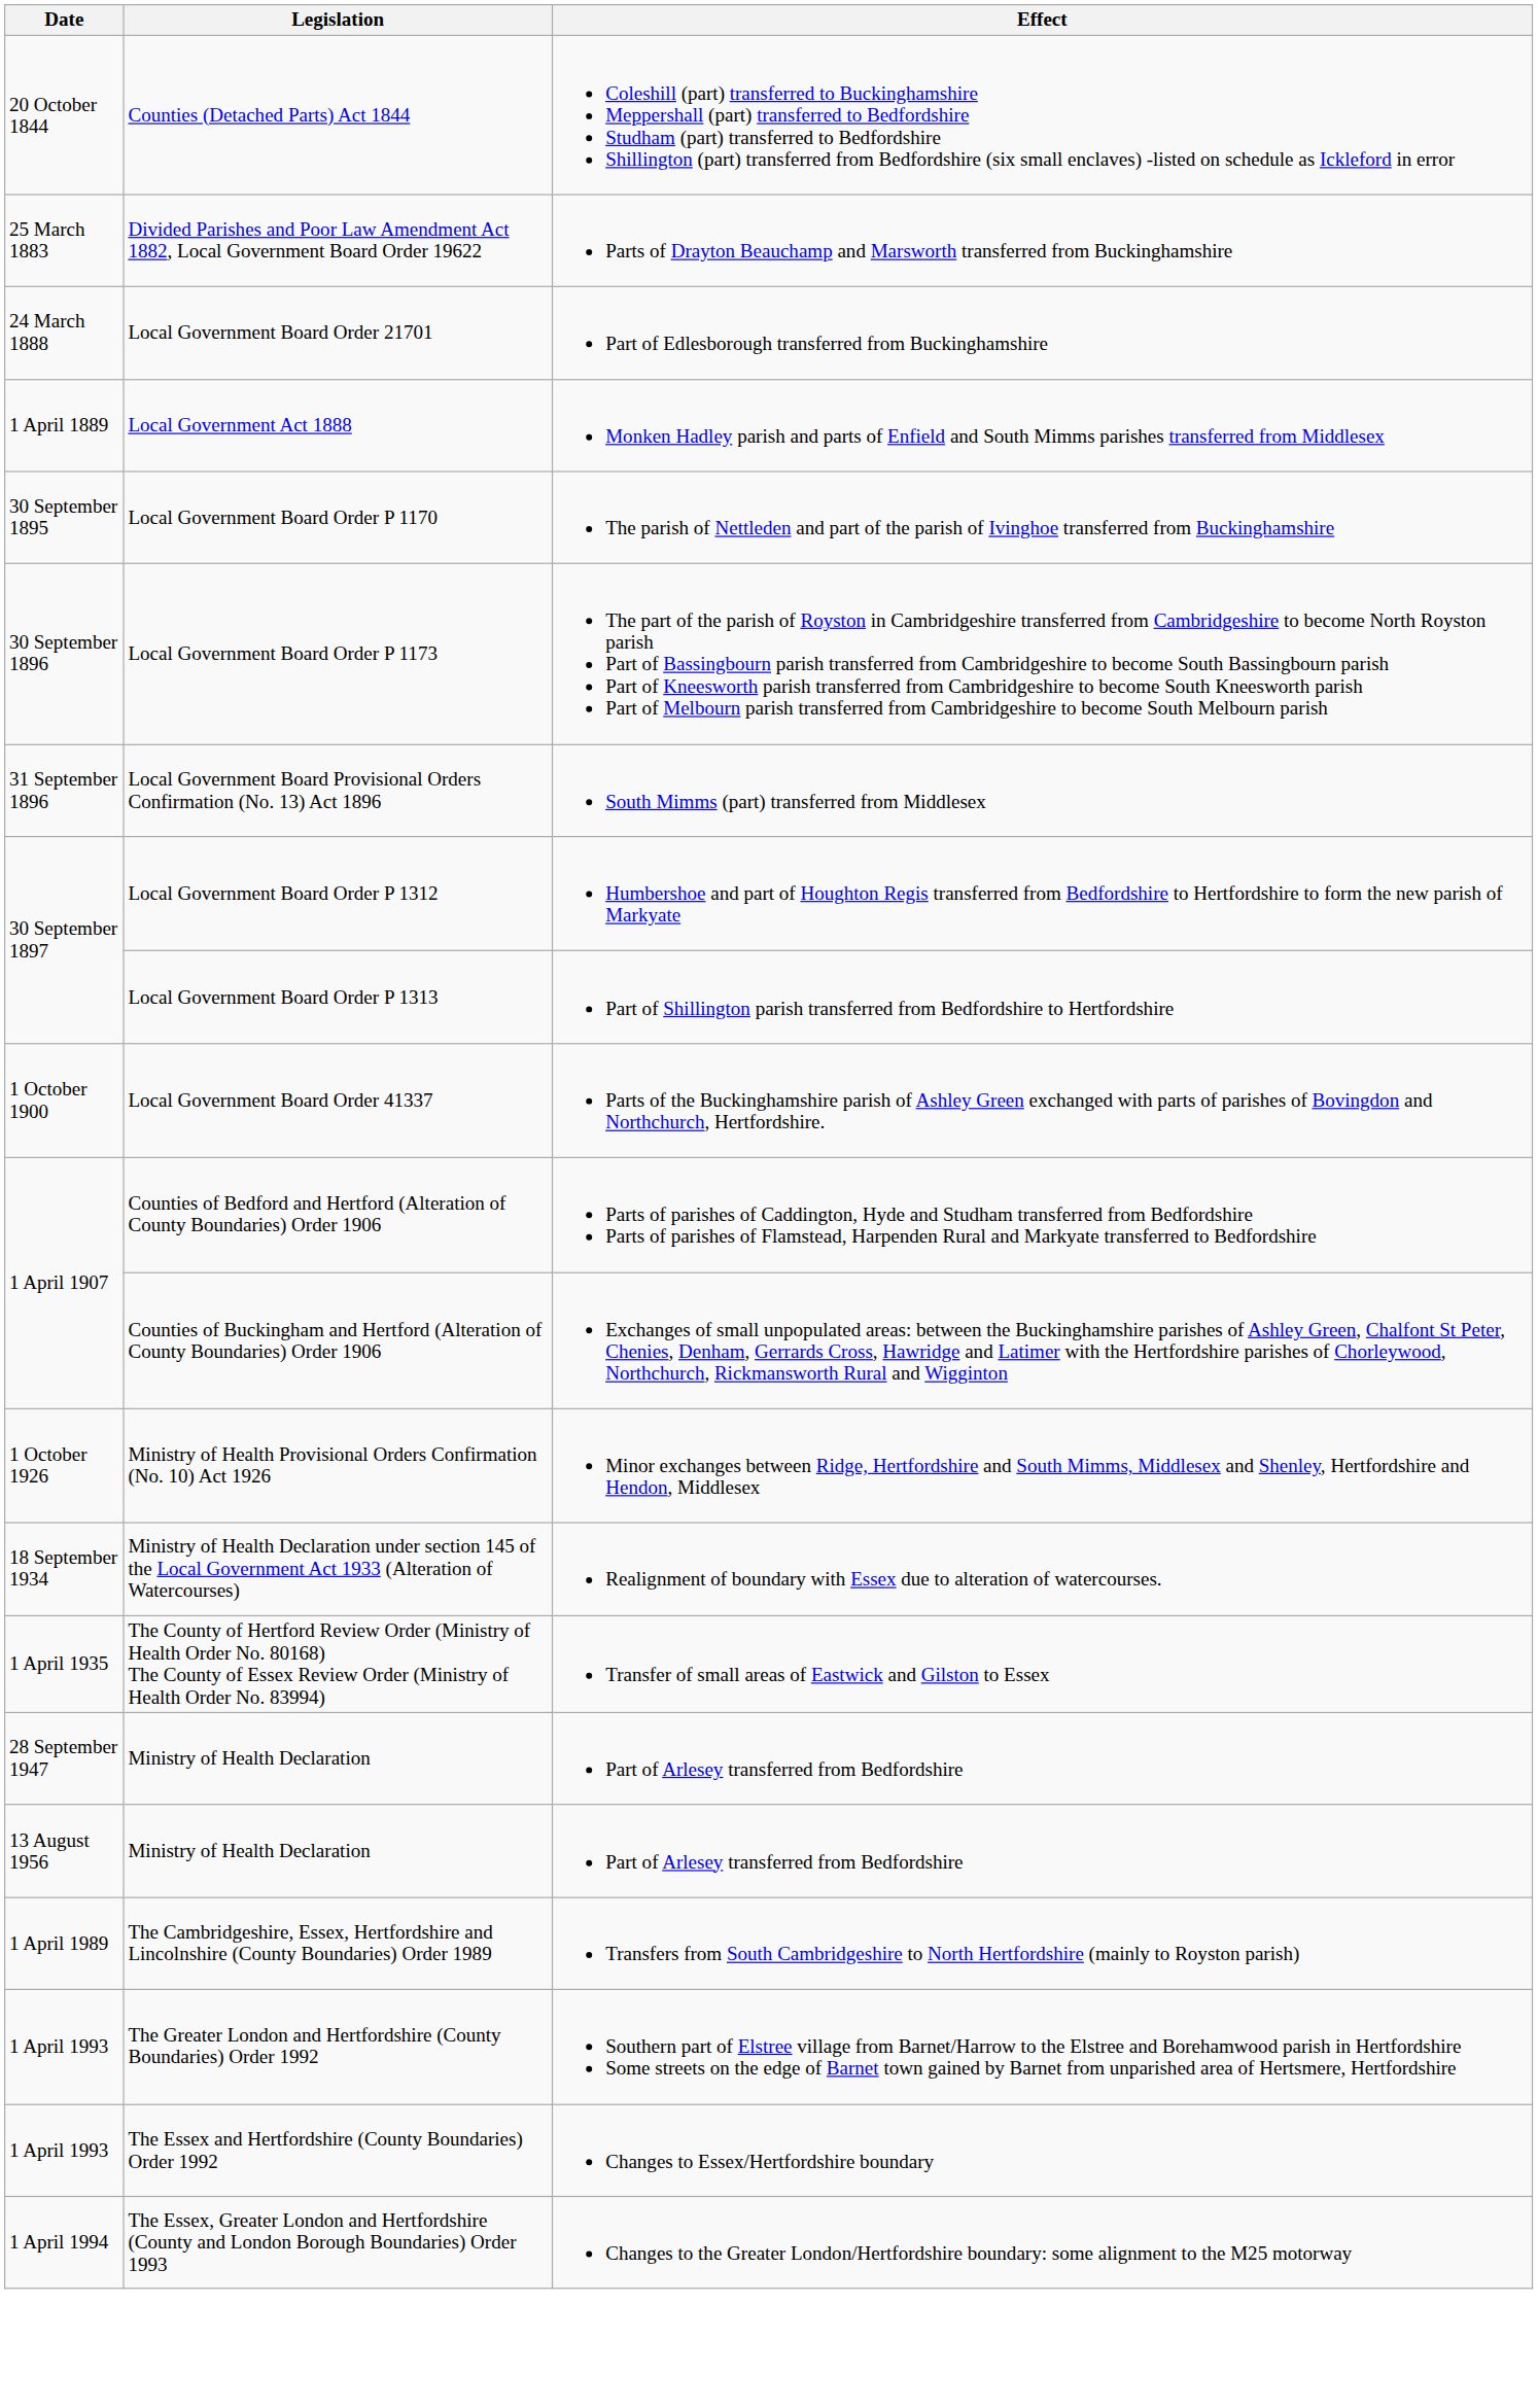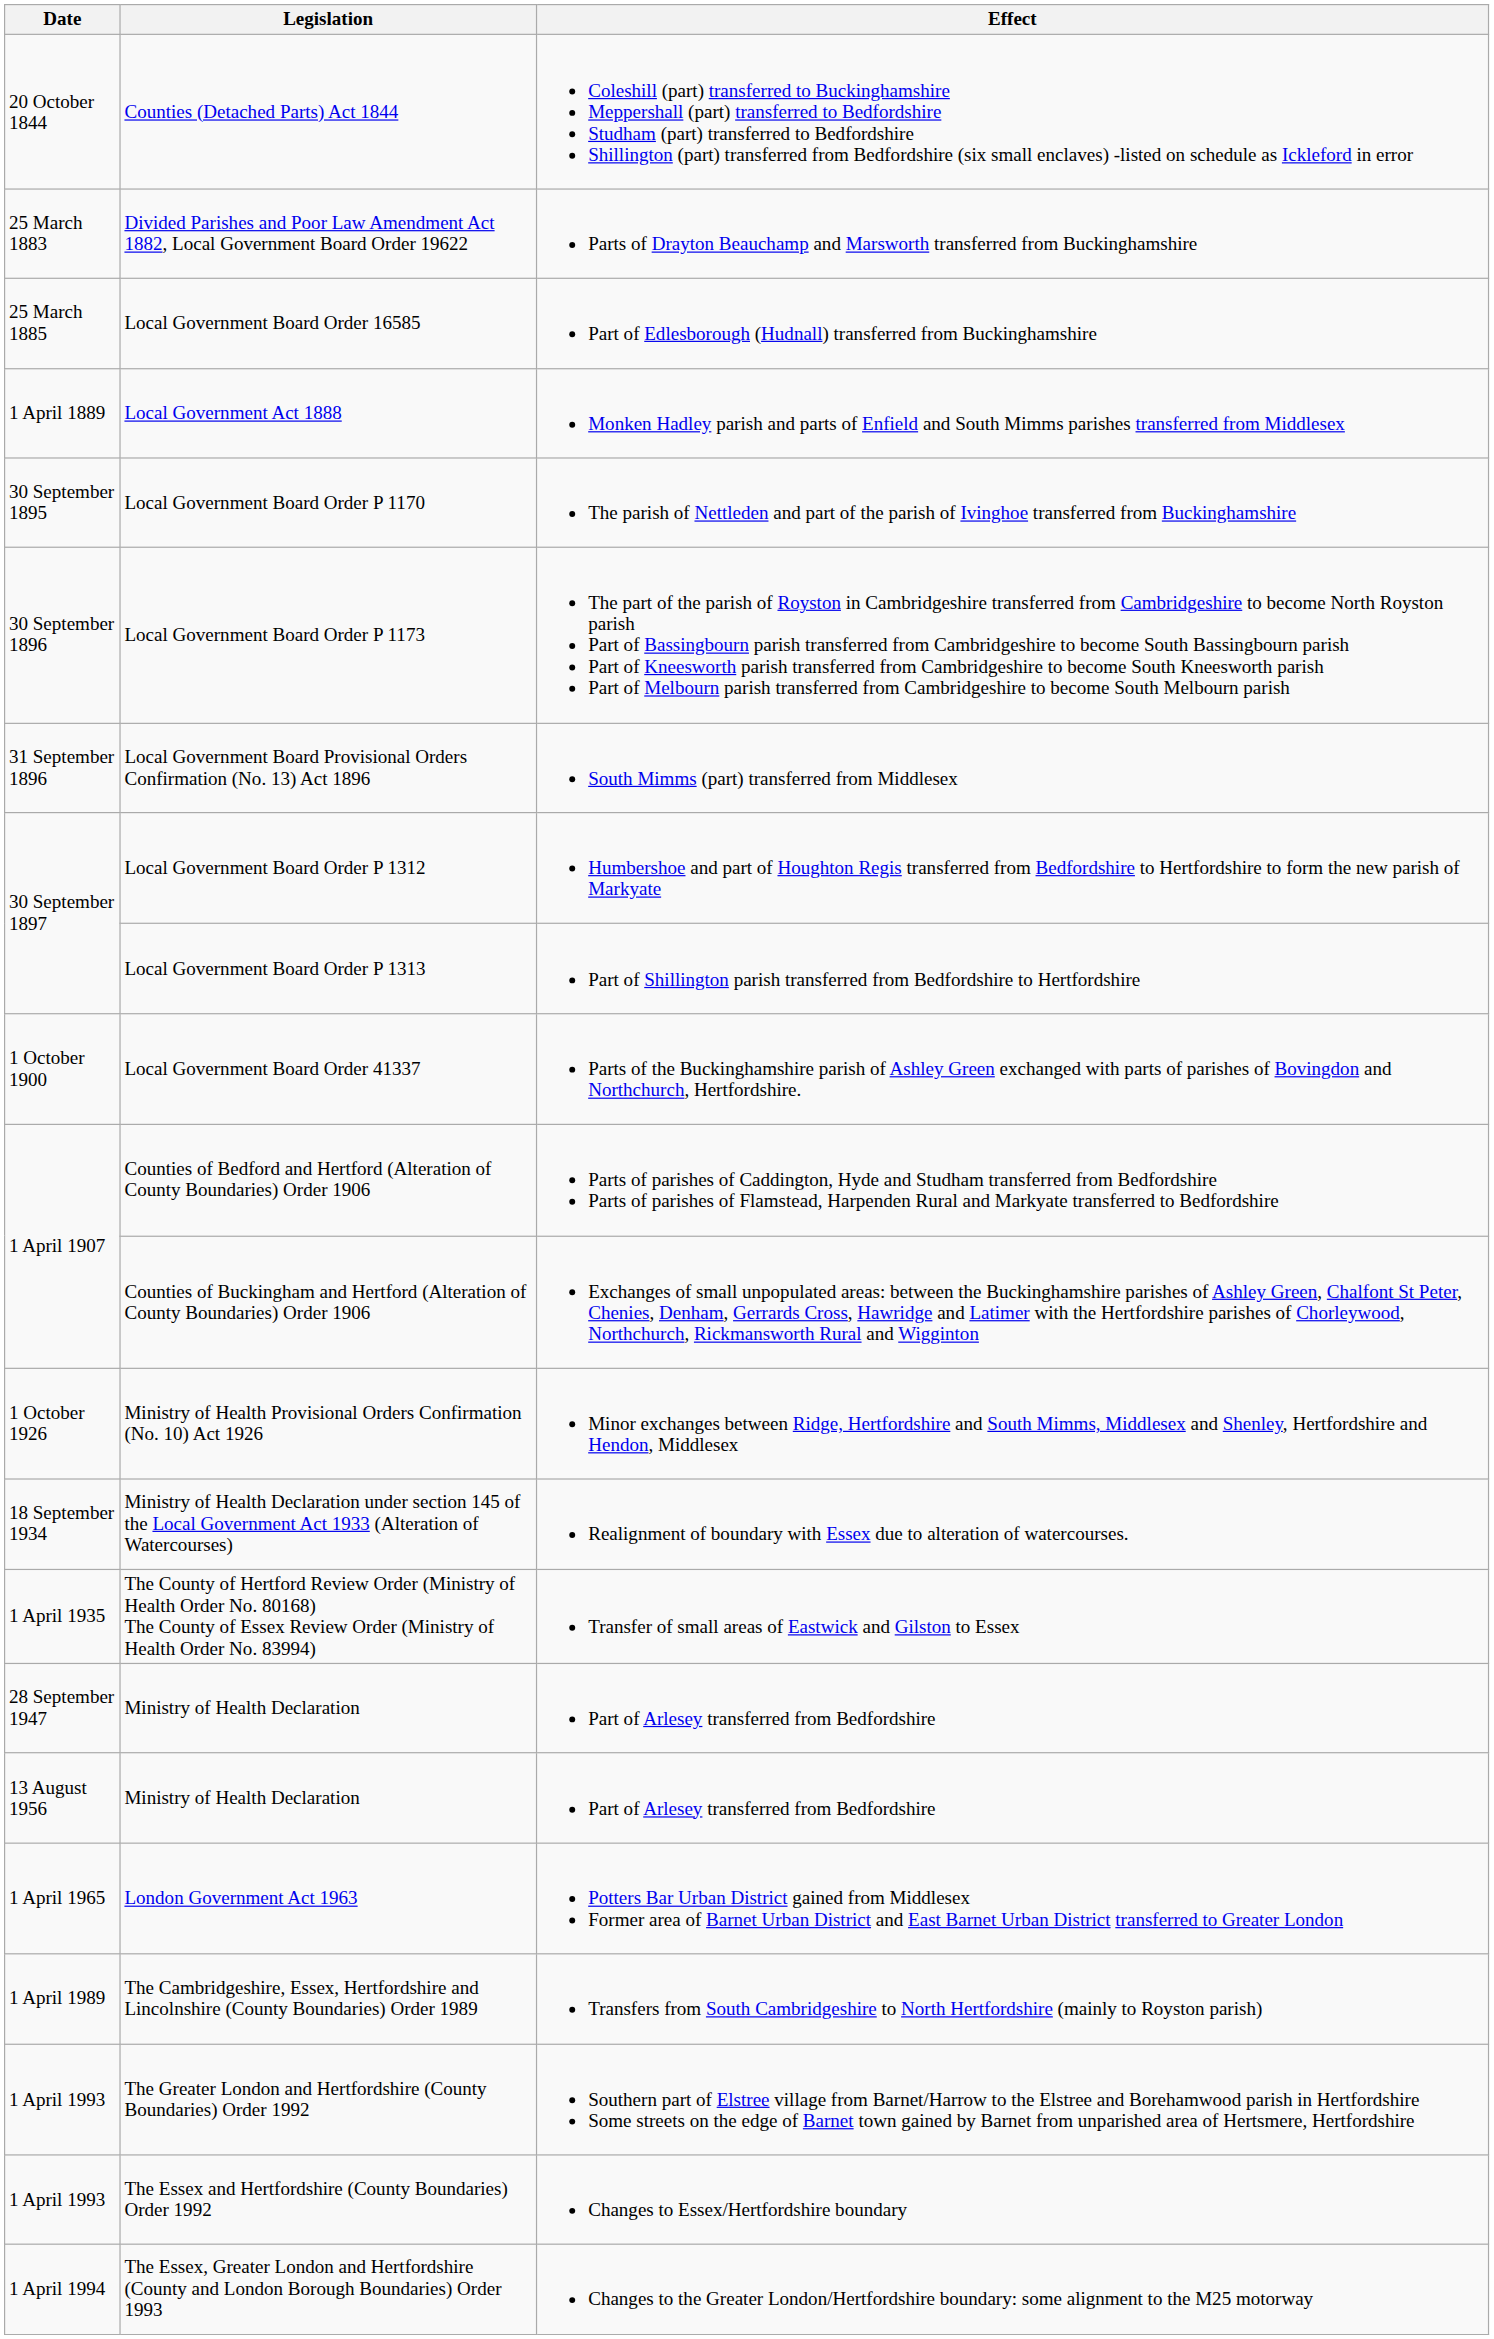 <table class="wikitable">
 <tr>
 <th>Date</th>
 <th>Legislation</th>
 <th>Effect</th>
 </tr>
 <tr>
 <td>20 October 1844</td>
 <td><a href='#'>Counties (Detached Parts) Act 1844</a></td>
 <td><br><ul><li><a href='#'>Coleshill</a> (part) <a href='#'>transferred to Buckinghamshire</a></li><li><a href='#'>Meppershall</a> (part) <a href='#'>transferred to Bedfordshire</a></li><li><a href='#'>Studham</a> (part) transferred to Bedfordshire</li><li><a href='#'>Shillington</a> (part) transferred from Bedfordshire (six small enclaves) -listed on schedule as <a href='#'>Ickleford</a> in error</li></ul></td>
 </tr>
 <tr>
 <td>25 March 1883</td>
 <td><a href='#'>Divided Parishes and Poor Law Amendment Act 1882</a>, Local Government Board Order 19622</td>
 <td><br><ul><li>Parts of <a href='#'>Drayton Beauchamp</a> and <a href='#'>Marsworth</a> transferred from Buckinghamshire</li></ul></td>
 </tr>
 <tr>
-<td>24 March 1888</td>
-<td>Local Government Board Order 21701</td>
-<td><br><ul><li>Part of Edlesborough transferred from Buckinghamshire</li></ul></td>
+<td>25 March 1885</td>
+<td>Local Government Board Order 16585</td>
+<td><br><ul><li>Part of <a href='#'>Edlesborough</a> (<a href='#'>Hudnall</a>) transferred from Buckinghamshire</li></ul></td>
 </tr>
 <tr>
 <td>1 April 1889</td>
 <td><a href='#'>Local Government Act 1888</a></td>
 <td><br><ul><li><a href='#'>Monken Hadley</a> parish and parts of <a href='#'>Enfield</a> and South Mimms parishes <a href='#'>transferred from Middlesex</a></li></ul></td>
 </tr>
 <tr>
 <td>30 September 1895</td>
 <td>Local Government Board Order P 1170</td>
 <td><br><ul><li>The parish of <a href='#'>Nettleden</a> and part of the parish of <a href='#'>Ivinghoe</a> transferred from <a href='#'>Buckinghamshire</a></li></ul></td>
 </tr>
 <tr>
 <td>30 September 1896</td>
 <td>Local Government Board Order P 1173</td>
 <td><br><ul><li>The part of the parish of <a href='#'>Royston</a> in Cambridgeshire transferred from <a href='#'>Cambridgeshire</a> to become North Royston parish</li><li>Part of <a href='#'>Bassingbourn</a> parish transferred from Cambridgeshire to become South Bassingbourn parish</li><li>Part of <a href='#'>Kneesworth</a> parish transferred from Cambridgeshire to become South Kneesworth parish</li><li>Part of <a href='#'>Melbourn</a> parish transferred from Cambridgeshire to become South Melbourn parish</li></ul></td>
 </tr>
 <tr>
 <td>31 September 1896</td>
 <td>Local Government Board Provisional Orders Confirmation (No. 13) Act 1896</td>
 <td><br><ul><li><a href='#'>South Mimms</a> (part) transferred from Middlesex</li></ul></td>
 </tr>
 <tr>
 <td rowspan=2>30 September 1897</td>
 <td>Local Government Board Order P 1312</td>
 <td><br><ul><li><a href='#'>Humbershoe</a> and part of <a href='#'>Houghton Regis</a> transferred from <a href='#'>Bedfordshire</a> to Hertfordshire to form the new parish of <a href='#'>Markyate</a></li></ul></td>
 </tr>
 <tr>
 <td>Local Government Board Order P 1313</td>
 <td><br><ul><li>Part of <a href='#'>Shillington</a> parish transferred from Bedfordshire to Hertfordshire</li></ul></td>
 </tr>
 <tr>
 <td>1 October 1900</td>
 <td>Local Government Board Order 41337</td>
 <td><br><ul><li>Parts of the Buckinghamshire parish of <a href='#'>Ashley Green</a> exchanged with parts of parishes of <a href='#'>Bovingdon</a> and <a href='#'>Northchurch</a>, Hertfordshire.</li></ul></td>
 </tr>
 <tr>
 <td rowspan="2">1 April 1907</td>
 <td>Counties of Bedford and Hertford (Alteration of County Boundaries) Order 1906</td>
 <td><br><ul><li>Parts of parishes of Caddington, Hyde and Studham transferred from Bedfordshire</li><li>Parts of parishes of Flamstead, Harpenden Rural and Markyate transferred to Bedfordshire</li></ul></td>
 </tr>
 <tr>
 <td>Counties of Buckingham and Hertford (Alteration of County Boundaries) Order 1906</td>
 <td><br><ul><li>Exchanges of small unpopulated areas: between the Buckinghamshire parishes of <a href='#'>Ashley Green</a>, <a href='#'>Chalfont St Peter</a>, <a href='#'>Chenies</a>, <a href='#'>Denham</a>, <a href='#'>Gerrards Cross</a>, <a href='#'>Hawridge</a> and <a href='#'>Latimer</a> with the Hertfordshire parishes of <a href='#'>Chorleywood</a>, <a href='#'>Northchurch</a>, <a href='#'>Rickmansworth Rural</a> and <a href='#'>Wigginton</a></li></ul></td>
 </tr>
 <tr>
 <td>1 October 1926</td>
 <td>Ministry of Health Provisional Orders Confirmation (No. 10) Act 1926</td>
 <td><br><ul><li>Minor exchanges between <a href='#'>Ridge, Hertfordshire</a> and <a href='#'>South Mimms, Middlesex</a> and <a href='#'>Shenley</a>, Hertfordshire and <a href='#'>Hendon</a>, Middlesex</li></ul></td>
 </tr>
 <tr>
 <td>18 September 1934</td>
 <td>Ministry of Health Declaration under section 145 of the <a href='#'>Local Government Act 1933</a> (Alteration of Watercourses)</td>
 <td><br><ul><li>Realignment of boundary with <a href='#'>Essex</a> due to alteration of watercourses.</li></ul></td>
 </tr>
 <tr>
 <td>1 April 1935</td>
 <td>The County of Hertford Review Order (Ministry of Health Order No. 80168)<br>The County of Essex Review Order (Ministry of Health Order No. 83994)</td>
 <td><br><ul><li>Transfer of small areas of <a href='#'>Eastwick</a> and <a href='#'>Gilston</a> to Essex</li></ul></td>
 </tr>
 <tr>
 <td>28 September 1947</td>
 <td>Ministry of Health Declaration</td>
 <td><br><ul><li>Part of <a href='#'>Arlesey</a> transferred from Bedfordshire</li></ul></td>
 </tr>
 <tr>
 <td>13 August 1956</td>
 <td>Ministry of Health Declaration</td>
 <td><br><ul><li>Part of <a href='#'>Arlesey</a> transferred from Bedfordshire</li></ul></td>
 </tr>
 <tr>
+<td>1 April 1965</td>
+<td><a href='#'>London Government Act 1963</a></td>
+<td><br><ul><li><a href='#'>Potters Bar Urban District</a> gained from Middlesex</li><li>Former area of <a href='#'>Barnet Urban District</a> and <a href='#'>East Barnet Urban District</a> <a href='#'>transferred to Greater London</a></li></ul></td>
+</tr>
+<tr>
 <td>1 April 1989</td>
 <td>The Cambridgeshire, Essex, Hertfordshire and Lincolnshire (County Boundaries) Order 1989</td>
 <td><br><ul><li>Transfers from <a href='#'>South Cambridgeshire</a> to <a href='#'>North Hertfordshire</a> (mainly to Royston parish)</li></ul></td>
 </tr>
 <tr>
 <td>1 April 1993</td>
 <td>The Greater London and Hertfordshire (County Boundaries) Order 1992</td>
 <td><br><ul><li>Southern part of <a href='#'>Elstree</a> village from Barnet/Harrow to the Elstree and Borehamwood parish in Hertfordshire</li><li>Some streets on the edge of <a href='#'>Barnet</a> town gained by Barnet from unparished area of Hertsmere, Hertfordshire</li></ul></td>
 </tr>
 <tr>
 <td>1 April 1993</td>
 <td>The Essex and Hertfordshire (County Boundaries) Order 1992</td>
 <td><br><ul><li>Changes to Essex/Hertfordshire boundary</li></ul></td>
 </tr>
 <tr>
 <td>1 April 1994</td>
 <td>The Essex, Greater London and Hertfordshire (County and London Borough Boundaries) Order 1993</td>
 <td><br><ul><li>Changes to the Greater London/Hertfordshire boundary: some alignment to the M25 motorway</li></ul></td>
 </tr>
 </table>
